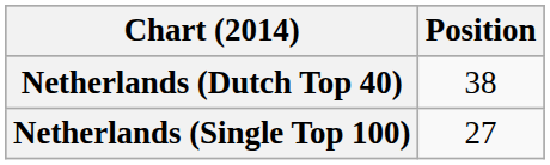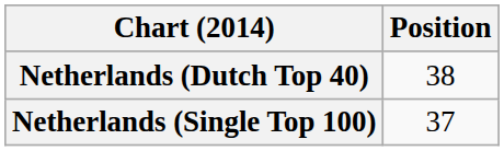 <table class="wikitable plainrowheaders sortable" style="text-align:center;">
 <tr>
 <th>Chart (2014)</th>
 <th>Position</th>
 </tr>
 <tr>
 <th scope="row">Netherlands (Dutch Top 40)</th>
 <td>38</td>
 </tr>
 <tr>
 <th scope="row">Netherlands (Single Top 100)</th>
-<td>27</td>
+<td>37</td>
 </tr>
 </table>
